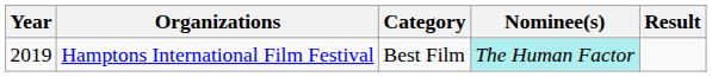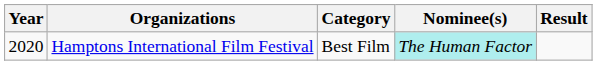 <table class="wikitable">
 <tr>
 <th>Year</th>
 <th>Organizations</th>
 <th>Category</th>
 <th>Nominee(s)</th>
 <th>Result</th>
 </tr>
 <tr>
-<td>2019</td>
+<td>2020</td>
 <td><a href='#'>Hamptons International Film Festival</a></td>
 <td>Best Film</td>
 <td style="background: paleturquoise;"><em>The Human Factor</em></td>
 <td></td>
 </tr>
 </table>
